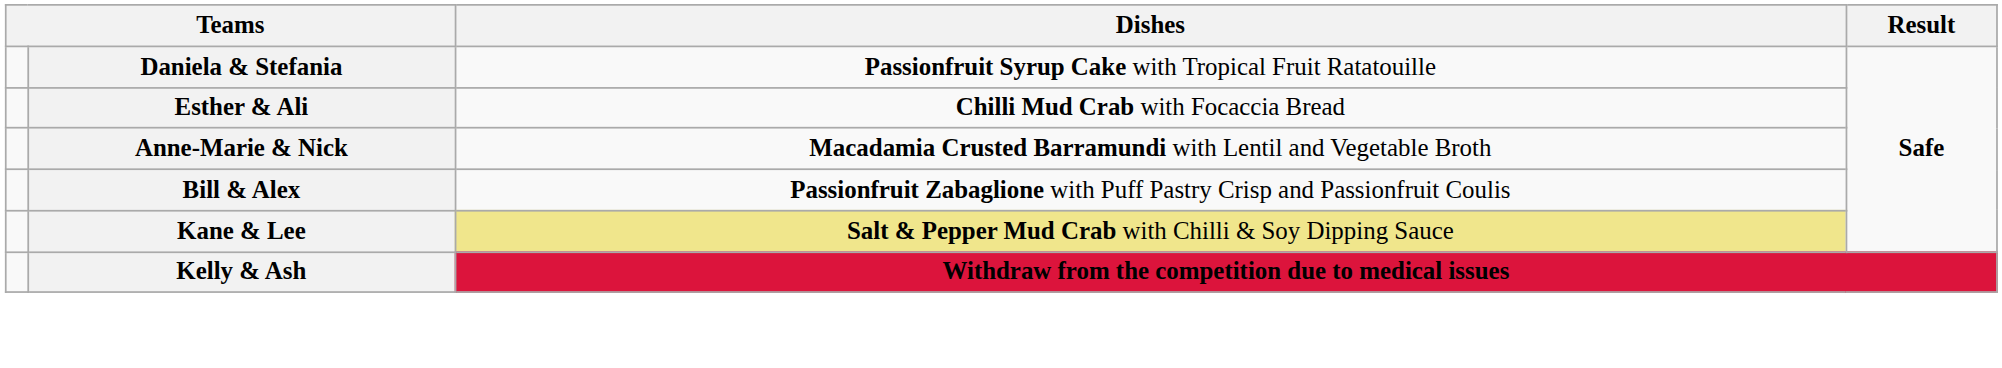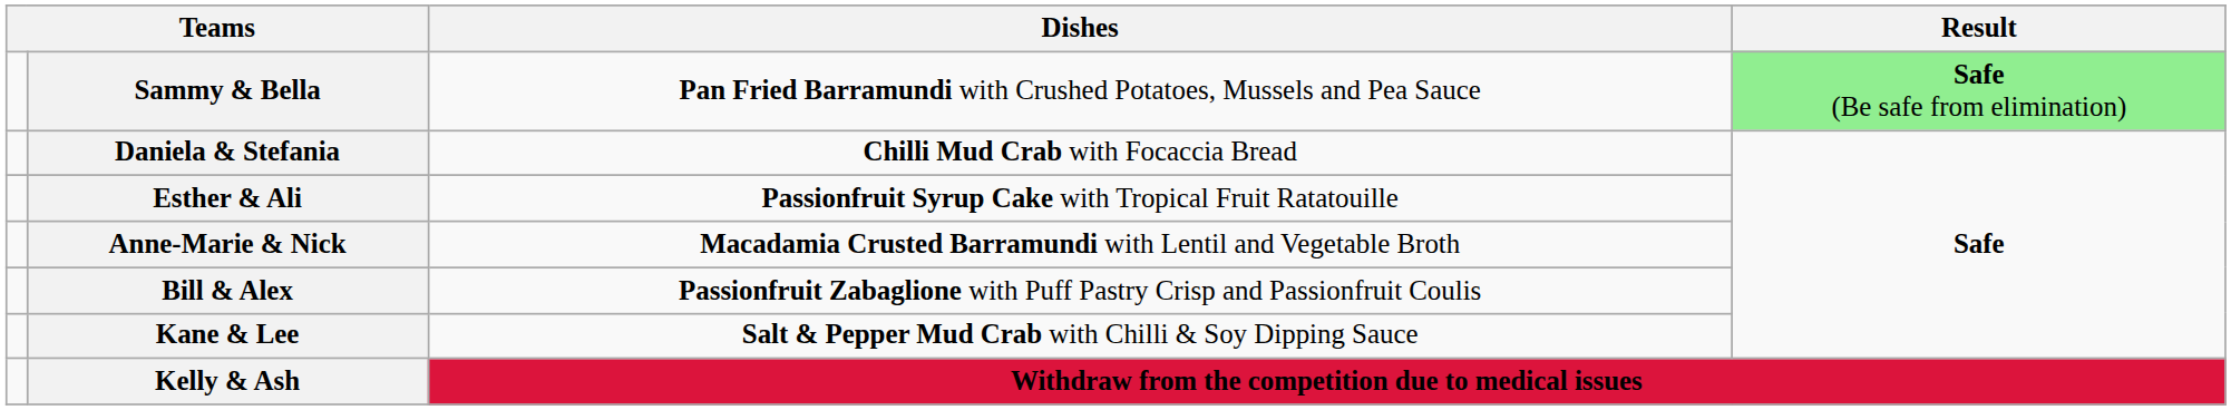 <table class="wikitable plainrowheaders" style="text-align:center; font-size:90%; width:80em; margin:1em auto;">
 <tr>
 <th colspan="2">Teams</th>
 <th>Dishes</th>
 <th>Result</th>
 </tr>
 <tr>
 <td></td>
+<th>Sammy & Bella</th>
+<td><strong>Pan Fried Barramundi</strong> with Crushed Potatoes, Mussels and Pea Sauce</td>
+<td align=centre bgcolor=lightgreen><strong>Safe</strong> <br> (Be safe from elimination)</td>
+</tr>
+<tr>
+<td></td>
 <th>Daniela & Stefania</th>
-<td><strong>Passionfruit Syrup Cake</strong> with Tropical Fruit Ratatouille</td>
+<td><strong>Chilli Mud Crab</strong> with Focaccia Bread</td>
 <td align=centre rowspan=5><strong>Safe</strong></td>
 </tr>
 <tr>
 <td></td>
 <th>Esther & Ali</th>
-<td><strong>Chilli Mud Crab</strong> with Focaccia Bread</td>
+<td><strong>Passionfruit Syrup Cake</strong> with Tropical Fruit Ratatouille</td>
 </tr>
 <tr>
 <td></td>
 <th>Anne-Marie & Nick</th>
 <td><strong>Macadamia Crusted Barramundi</strong> with Lentil and Vegetable Broth</td>
 </tr>
 <tr>
 <td></td>
 <th>Bill & Alex</th>
 <td><strong>Passionfruit Zabaglione</strong> with Puff Pastry Crisp and Passionfruit Coulis</td>
 </tr>
 <tr>
 <td></td>
 <th>Kane & Lee</th>
-<td style="background: khaki;"><strong>Salt & Pepper Mud Crab</strong> with Chilli & Soy Dipping Sauce</td>
+<td><strong>Salt & Pepper Mud Crab</strong> with Chilli & Soy Dipping Sauce</td>
 </tr>
 <tr>
 <td></td>
 <th>Kelly & Ash</th>
 <td style="background:crimson;" colspan=2><strong>Withdraw from the competition due to medical issues</strong></td>
 </tr>
 </table>
